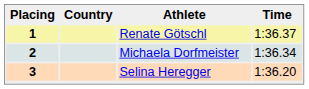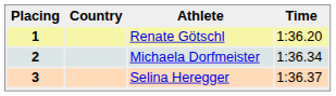 <table style="border-style:solid;border-width:1px;border-color:#808080;background-color:#EFEFEF" cellspacing="2" cellpadding="2" width="380px">
 <tr bgcolor="#EFEFEF">
 <th>Placing</th>
 <th>Country</th>
 <th>Athlete</th>
 <th>Time</th>
 </tr>
 <tr align="center" valign="top" bgcolor="#F7F6A8">
 <th>1</th>
 <td></td>
 <td align="left"><a href='#'>Renate Götschl</a></td>
-<td align="left">1:36.37</td>
+<td align="left">1:36.20</td>
 </tr>
 <tr align="center" valign="top" bgcolor="#DCE5E5">
 <th>2</th>
 <td></td>
 <td align="left"><a href='#'>Michaela Dorfmeister</a></td>
 <td align="left">1:36.34</td>
 </tr>
 <tr align="center" valign="top" bgcolor="#FFDAB9">
 <th>3</th>
 <td></td>
 <td align="left"><a href='#'>Selina Heregger</a></td>
-<td align="left">1:36.20</td>
+<td align="left">1:36.37</td>
 </tr>
 <tr align="center" valign="top" bgcolor="#FFFFFF">
 </tr>
 </table>
